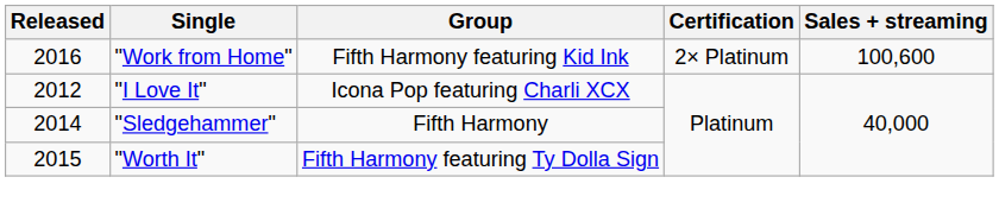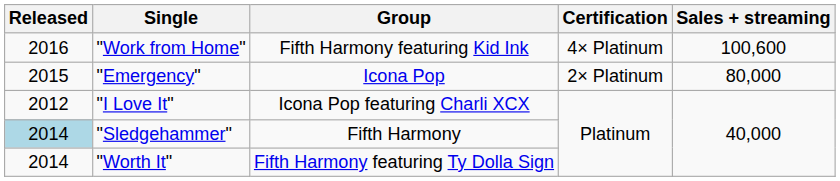 <table class="wikitable" style="text-align:center;">
 <tr>
 <th>Released</th>
 <th>Single</th>
 <th>Group</th>
 <th>Certification</th>
 <th>Sales + streaming<br> </th>
 </tr>
 <tr>
 <td>2016</td>
 <td style="text-align:left;">"<a href='#'>Work from Home</a>"</td>
 <td>Fifth Harmony featuring <a href='#'>Kid Ink</a></td>
+<td>4× Platinum</td>
+<td>100,600</td>
+</tr>
+<tr>
+<td>2015</td>
+<td style="text-align:left;">"<a href='#'>Emergency</a>"</td>
+<td><a href='#'>Icona Pop</a></td>
 <td>2× Platinum</td>
-<td>100,600</td>
+<td>80,000</td>
 </tr>
 <tr>
 <td>2012</td>
 <td style="text-align:left;">"<a href='#'>I Love It</a>"</td>
 <td>Icona Pop featuring <a href='#'>Charli XCX</a></td>
 <td rowspan=3>Platinum</td>
 <td rowspan=3>40,000</td>
 </tr>
 <tr>
-<td>2014</td>
+<td style="background: lightblue;">2014</td>
 <td style="text-align:left;">"<a href='#'>Sledgehammer</a>"</td>
 <td>Fifth Harmony</td>
 </tr>
 <tr>
-<td>2015</td>
+<td>2014</td>
 <td style="text-align:left;">"<a href='#'>Worth It</a>"</td>
 <td><a href='#'>Fifth Harmony</a> featuring <a href='#'>Ty Dolla Sign</a></td>
 </tr>
 </table>
